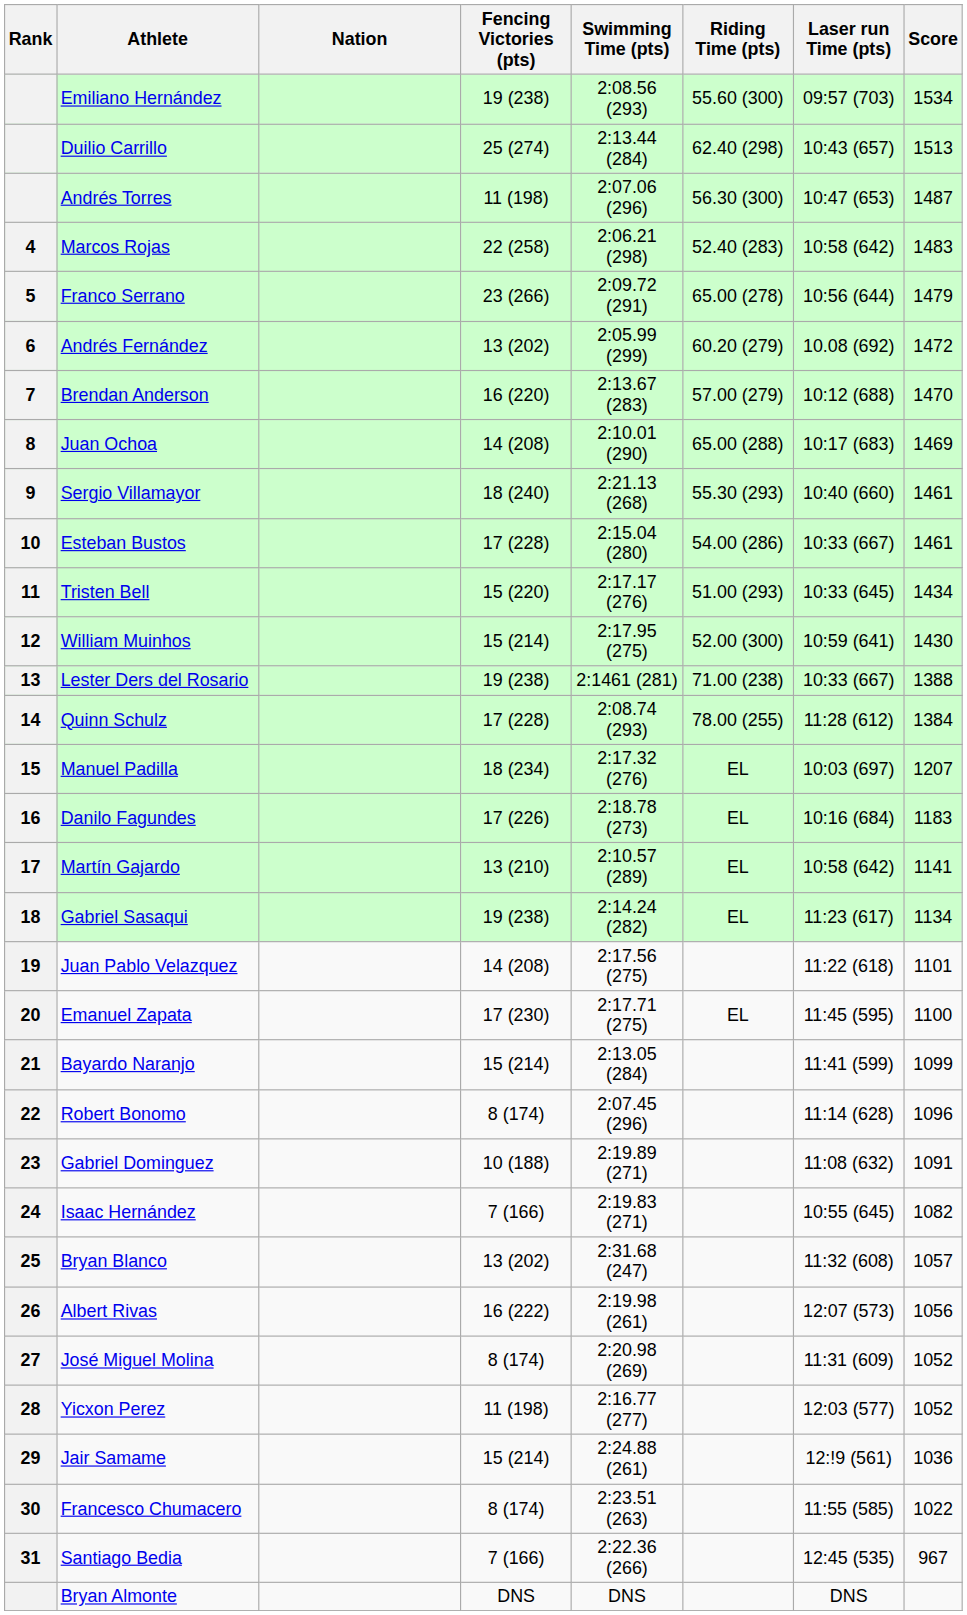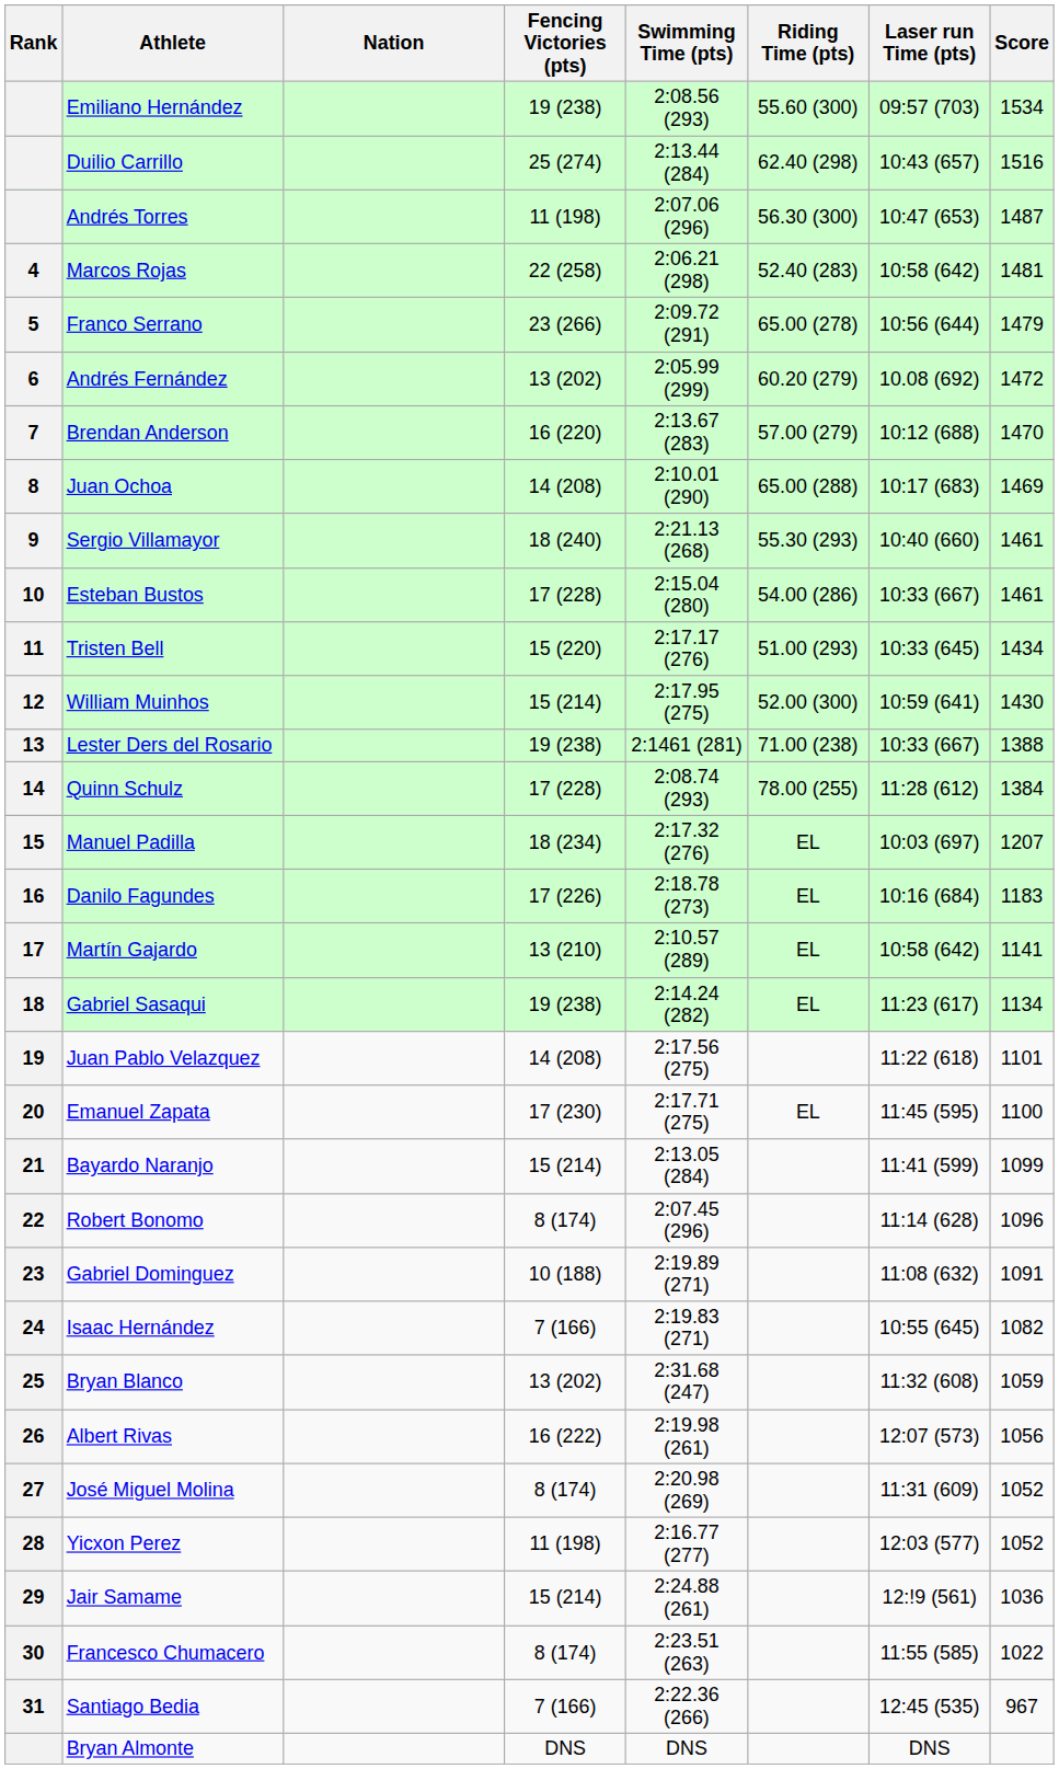 <table class="wikitable sortable" style="text-align:center; font-size:98%;">
 <tr>
 <th width=30>Rank</th>
 <th width=170>Athlete</th>
 <th width=170>Nation</th>
 <th width=90>Fencing <br>Victories (pts)</th>
 <th width=90>Swimming <br>Time (pts)</th>
 <th width=90>Riding <br>Time (pts)</th>
 <th width=90>Laser run<br>Time (pts)</th>
 <th>Score</th>
 </tr>
 <tr bgcolor="#ccffcc">
 <th></th>
 <td align=left><a href='#'>Emiliano Hernández</a></td>
 <td align=left></td>
 <td>19 (238)</td>
 <td>2:08.56 (293)</td>
 <td>55.60 (300)</td>
 <td>09:57 (703)</td>
 <td>1534</td>
 </tr>
 <tr bgcolor="#ccffcc">
 <th></th>
 <td align=left><a href='#'>Duilio Carrillo</a></td>
 <td align=left></td>
 <td>25 (274)</td>
 <td>2:13.44 (284)</td>
 <td>62.40 (298)</td>
 <td>10:43 (657)</td>
-<td>1513</td>
+<td>1516</td>
 </tr>
 <tr bgcolor="#ccffcc">
 <th></th>
 <td align=left><a href='#'>Andrés Torres</a></td>
 <td align=left></td>
 <td>11 (198)</td>
 <td>2:07.06 (296)</td>
 <td>56.30 (300)</td>
 <td>10:47 (653)</td>
 <td>1487</td>
 </tr>
 <tr bgcolor="#ccffcc">
 <th>4</th>
 <td align=left><a href='#'>Marcos Rojas</a></td>
 <td align=left></td>
 <td>22 (258)</td>
 <td>2:06.21 (298)</td>
 <td>52.40 (283)</td>
 <td>10:58 (642)</td>
-<td>1483</td>
+<td>1481</td>
 </tr>
 <tr bgcolor="#ccffcc">
 <th>5</th>
 <td align=left><a href='#'>Franco Serrano</a></td>
 <td align=left></td>
 <td>23 (266)</td>
 <td>2:09.72 (291)</td>
 <td>65.00 (278)</td>
 <td>10:56 (644)</td>
 <td>1479</td>
 </tr>
 <tr bgcolor="#ccffcc">
 <th>6</th>
 <td align=left><a href='#'>Andrés Fernández</a></td>
 <td align=left></td>
 <td>13 (202)</td>
 <td>2:05.99 (299)</td>
 <td>60.20 (279)</td>
 <td>10.08 (692)</td>
 <td>1472</td>
 </tr>
 <tr bgcolor="#ccffcc">
 <th>7</th>
 <td align=left><a href='#'>Brendan Anderson</a></td>
 <td align=left></td>
 <td>16 (220)</td>
 <td>2:13.67 (283)</td>
 <td>57.00 (279)</td>
 <td>10:12 (688)</td>
 <td>1470</td>
 </tr>
 <tr bgcolor="#ccffcc">
 <th>8</th>
 <td align=left><a href='#'>Juan Ochoa</a></td>
 <td align=left></td>
 <td>14 (208)</td>
 <td>2:10.01 (290)</td>
 <td>65.00 (288)</td>
 <td>10:17 (683)</td>
 <td>1469</td>
 </tr>
 <tr bgcolor="#ccffcc">
 <th>9</th>
 <td align=left><a href='#'>Sergio Villamayor</a></td>
 <td align=left></td>
 <td>18 (240)</td>
 <td>2:21.13 (268)</td>
 <td>55.30 (293)</td>
 <td>10:40 (660)</td>
 <td>1461</td>
 </tr>
 <tr bgcolor="#ccffcc">
 <th>10</th>
 <td align=left><a href='#'>Esteban Bustos</a></td>
 <td align=left></td>
 <td>17 (228)</td>
 <td>2:15.04 (280)</td>
 <td>54.00 (286)</td>
 <td>10:33 (667)</td>
 <td>1461</td>
 </tr>
 <tr bgcolor="#ccffcc">
 <th>11</th>
 <td align=left><a href='#'>Tristen Bell</a></td>
 <td align=left></td>
 <td>15 (220)</td>
 <td>2:17.17 (276)</td>
 <td>51.00 (293)</td>
 <td>10:33 (645)</td>
 <td>1434</td>
 </tr>
 <tr bgcolor="#ccffcc">
 <th>12</th>
 <td align=left><a href='#'>William Muinhos</a></td>
 <td align=left></td>
 <td>15 (214)</td>
 <td>2:17.95 (275)</td>
 <td>52.00 (300)</td>
 <td>10:59 (641)</td>
 <td>1430</td>
 </tr>
 <tr bgcolor="#ccffcc">
 <th>13</th>
 <td align=left><a href='#'>Lester Ders del Rosario</a></td>
 <td align=left></td>
 <td>19 (238)</td>
 <td>2:1461 (281)</td>
 <td>71.00 (238)</td>
 <td>10:33 (667)</td>
 <td>1388</td>
 </tr>
 <tr bgcolor="#ccffcc">
 <th>14</th>
 <td align=left><a href='#'>Quinn Schulz</a></td>
 <td align=left></td>
 <td>17 (228)</td>
 <td>2:08.74 (293)</td>
 <td>78.00 (255)</td>
 <td>11:28 (612)</td>
 <td>1384</td>
 </tr>
 <tr bgcolor="#ccffcc">
 <th>15</th>
 <td align=left><a href='#'>Manuel Padilla</a></td>
 <td align=left></td>
 <td>18 (234)</td>
 <td>2:17.32 (276)</td>
 <td>EL</td>
 <td>10:03 (697)</td>
 <td>1207</td>
 </tr>
 <tr bgcolor="#ccffcc">
 <th>16</th>
 <td align=left><a href='#'>Danilo Fagundes</a></td>
 <td align=left></td>
 <td>17 (226)</td>
 <td>2:18.78 (273)</td>
 <td>EL</td>
 <td>10:16 (684)</td>
 <td>1183</td>
 </tr>
 <tr bgcolor="#ccffcc">
 <th>17</th>
 <td align=left><a href='#'>Martín Gajardo</a></td>
 <td align=left></td>
 <td>13 (210)</td>
 <td>2:10.57 (289)</td>
 <td>EL</td>
 <td>10:58 (642)</td>
 <td>1141</td>
 </tr>
 <tr bgcolor="#ccffcc">
 <th>18</th>
 <td align=left><a href='#'>Gabriel Sasaqui</a></td>
 <td align=left></td>
 <td>19 (238)</td>
 <td>2:14.24 (282)</td>
 <td>EL</td>
 <td>11:23 (617)</td>
 <td>1134</td>
 </tr>
 <tr>
 <th>19</th>
 <td align=left><a href='#'>Juan Pablo Velazquez</a></td>
 <td align=left></td>
 <td>14 (208)</td>
 <td>2:17.56 (275)</td>
 <td></td>
 <td>11:22 (618)</td>
 <td>1101</td>
 </tr>
 <tr>
 <th>20</th>
 <td align=left><a href='#'>Emanuel Zapata</a></td>
 <td align=left></td>
 <td>17 (230)</td>
 <td>2:17.71 (275)</td>
 <td>EL</td>
 <td>11:45 (595)</td>
 <td>1100</td>
 </tr>
 <tr>
 <th>21</th>
 <td align=left><a href='#'>Bayardo Naranjo</a></td>
 <td align=left></td>
 <td>15 (214)</td>
 <td>2:13.05 (284)</td>
 <td></td>
 <td>11:41 (599)</td>
 <td>1099</td>
 </tr>
 <tr>
 <th>22</th>
 <td align=left><a href='#'>Robert Bonomo</a></td>
 <td align=left></td>
 <td>8 (174)</td>
 <td>2:07.45 (296)</td>
 <td></td>
 <td>11:14 (628)</td>
 <td>1096</td>
 </tr>
 <tr>
 <th>23</th>
 <td align=left><a href='#'>Gabriel Dominguez</a></td>
 <td align=left></td>
 <td>10 (188)</td>
 <td>2:19.89 (271)</td>
 <td></td>
 <td>11:08 (632)</td>
 <td>1091</td>
 </tr>
 <tr>
 <th>24</th>
 <td align=left><a href='#'>Isaac Hernández</a></td>
 <td align=left></td>
 <td>7 (166)</td>
 <td>2:19.83 (271)</td>
 <td></td>
 <td>10:55 (645)</td>
 <td>1082</td>
 </tr>
 <tr>
 <th>25</th>
 <td align=left><a href='#'>Bryan Blanco</a></td>
 <td align=left></td>
 <td>13 (202)</td>
 <td>2:31.68 (247)</td>
 <td></td>
 <td>11:32 (608)</td>
-<td>1057</td>
+<td>1059</td>
 </tr>
 <tr>
 <th>26</th>
 <td align=left><a href='#'>Albert Rivas</a></td>
 <td align=left></td>
 <td>16 (222)</td>
 <td>2:19.98 (261)</td>
 <td></td>
 <td>12:07 (573)</td>
 <td>1056</td>
 </tr>
 <tr>
 <th>27</th>
 <td align=left><a href='#'>José Miguel Molina</a></td>
 <td align=left></td>
 <td>8 (174)</td>
 <td>2:20.98 (269)</td>
 <td></td>
 <td>11:31 (609)</td>
 <td>1052</td>
 </tr>
 <tr>
 <th>28</th>
 <td align=left><a href='#'>Yicxon Perez</a></td>
 <td align=left></td>
 <td>11 (198)</td>
 <td>2:16.77 (277)</td>
 <td></td>
 <td>12:03 (577)</td>
 <td>1052</td>
 </tr>
 <tr>
 <th>29</th>
 <td align=left><a href='#'>Jair Samame</a></td>
 <td align=left></td>
 <td>15 (214)</td>
 <td>2:24.88 (261)</td>
 <td></td>
 <td>12:!9 (561)</td>
 <td>1036</td>
 </tr>
 <tr>
 <th>30</th>
 <td align=left><a href='#'>Francesco Chumacero</a></td>
 <td align=left></td>
 <td>8 (174)</td>
 <td>2:23.51 (263)</td>
 <td></td>
 <td>11:55 (585)</td>
 <td>1022</td>
 </tr>
 <tr>
 <th>31</th>
 <td align=left><a href='#'>Santiago Bedia</a></td>
 <td align=left></td>
 <td>7 (166)</td>
 <td>2:22.36 (266)</td>
 <td></td>
 <td>12:45 (535)</td>
 <td>967</td>
 </tr>
 <tr>
 <th></th>
 <td align=left><a href='#'>Bryan Almonte</a></td>
 <td align=left></td>
 <td>DNS</td>
 <td>DNS</td>
 <td></td>
 <td>DNS</td>
 <td></td>
 </tr>
 <tr>
 </tr>
 </table>
